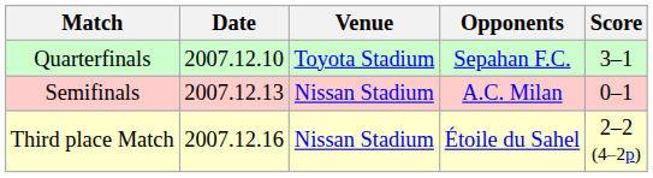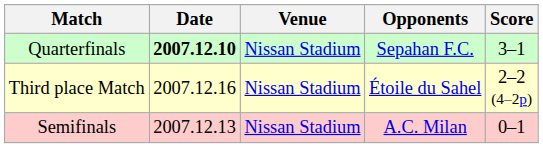 <table class="wikitable" style="text-align:center;">
 <tr>
 <th>Match</th>
 <th>Date</th>
 <th>Venue</th>
 <th>Opponents</th>
 <th>Score</th>
 </tr>
 <tr bgcolor="#CCFFCC">
 <td>Quarterfinals</td>
-<td>2007.12.10</td>
-<td><a href='#'>Toyota Stadium</a></td>
+<td><strong>2007.12.10</strong></td>
+<td><a href='#'>Nissan Stadium</a></td>
 <td><a href='#'>Sepahan F.C.</a></td>
 <td>3–1</td>
+</tr>
+<tr bgcolor="#FFFFCC">
+<td>Third place Match</td>
+<td>2007.12.16</td>
+<td><a href='#'>Nissan Stadium</a></td>
+<td><a href='#'>Étoile du Sahel</a></td>
+<td>2–2<br><small>(4–2<a href='#'>p</a>)</small></td>
 </tr>
 <tr bgcolor="#FFCCCC">
 <td>Semifinals</td>
 <td>2007.12.13</td>
 <td><a href='#'>Nissan Stadium</a></td>
 <td><a href='#'>A.C. Milan</a></td>
 <td>0–1</td>
 </tr>
-<tr bgcolor="#FFFFCC">
-<td>Third place Match</td>
-<td>2007.12.16</td>
-<td><a href='#'>Nissan Stadium</a></td>
-<td><a href='#'>Étoile du Sahel</a></td>
-<td>2–2<br><small>(4–2<a href='#'>p</a>)</small></td>
-</tr>
 </table>
